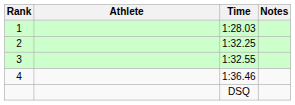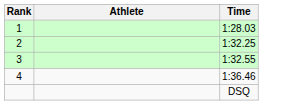 <table class="wikitable" style="text-align:center">
 <tr>
 <th>Rank</th>
 <th Style="width:18em">Athlete</th>
 <th>Time</th>
-<th>Notes</th>
 </tr>
 <tr style="background:#cfc">
 <td>1</td>
 <td style="text-align:left"></td>
 <td>1:28.03</td>
-<td></td>
 </tr>
 <tr style="background:#cfc">
 <td>2</td>
 <td style="text-align:left"></td>
 <td>1:32.25</td>
-<td></td>
 </tr>
 <tr style="background:#cfc">
 <td>3</td>
 <td style="text-align:left"></td>
 <td>1:32.55</td>
-<td></td>
 </tr>
 <tr>
 <td>4</td>
 <td style="text-align:left"></td>
 <td>1:36.46</td>
-<td></td>
 </tr>
 <tr>
 <td></td>
 <td style="text-align:left"></td>
 <td>DSQ</td>
-<td></td>
 </tr>
 </table>
